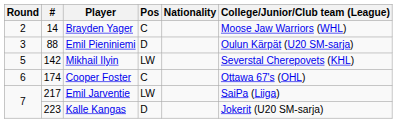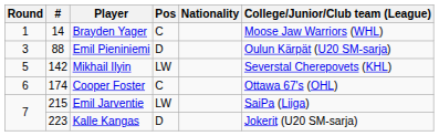 <table class="wikitable">
 <tr>
 <th>Round</th>
 <th>#</th>
 <th>Player</th>
 <th>Pos</th>
 <th>Nationality</th>
 <th>College/Junior/Club team (League)</th>
 </tr>
 <tr>
-<td style="text-align:center;">2</td>
+<td style="text-align:center;">1</td>
 <td style="text-align:center;">14</td>
 <td><a href='#'>Brayden Yager</a></td>
 <td>C</td>
 <td></td>
 <td><a href='#'>Moose Jaw Warriors</a> (<a href='#'>WHL</a>)</td>
 </tr>
 <tr>
 <td style="text-align:center;">3</td>
 <td style="text-align:center;">88</td>
 <td><a href='#'>Emil Pieniniemi</a></td>
 <td>D</td>
 <td></td>
 <td><a href='#'>Oulun Kärpät</a> (<a href='#'>U20 SM-sarja</a>)</td>
 </tr>
 <tr>
 <td style="text-align:center;">5</td>
 <td style="text-align:center;">142</td>
 <td><a href='#'>Mikhail Ilyin</a></td>
 <td>LW</td>
 <td></td>
 <td><a href='#'>Severstal Cherepovets</a> (<a href='#'>KHL</a>)</td>
 </tr>
 <tr>
 <td style="text-align:center;">6</td>
 <td style="text-align:center;">174</td>
 <td><a href='#'>Cooper Foster</a></td>
 <td>C</td>
 <td></td>
 <td><a href='#'>Ottawa 67's</a> (<a href='#'>OHL</a>)</td>
 </tr>
 <tr>
 <td rowspan=2 style="text-align:center;">7</td>
-<td style="text-align:center;">217</td>
+<td style="text-align:center;">215</td>
 <td><a href='#'>Emil Jarventie</a></td>
 <td>LW</td>
 <td></td>
 <td><a href='#'>SaiPa</a> (<a href='#'>Liiga</a>)</td>
 </tr>
 <tr>
 <td style="text-align:center;">223</td>
 <td><a href='#'>Kalle Kangas</a></td>
 <td>D</td>
 <td></td>
 <td><a href='#'>Jokerit</a> (U20 SM-sarja)</td>
 </tr>
 </table>
